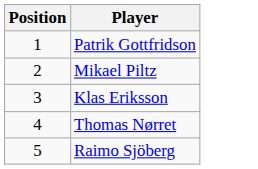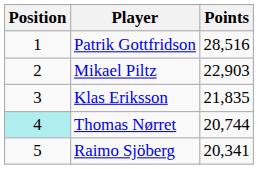 <table class=wikitable>
 <tr>
 <th>Position</th>
 <th>Player</th>
+<th>Points</th>
 </tr>
 <tr>
 <td align=center>1</td>
 <td> <a href='#'>Patrik Gottfridson</a></td>
+<td align=center>28,516</td>
 </tr>
 <tr>
 <td align=center>2</td>
 <td> <a href='#'>Mikael Piltz</a></td>
+<td align=center>22,903</td>
 </tr>
 <tr>
 <td align=center>3</td>
 <td> <a href='#'>Klas Eriksson</a></td>
+<td align=center>21,835</td>
 </tr>
 <tr>
-<td align=center>4</td>
+<td align=center style="background: paleturquoise;">4</td>
 <td> <a href='#'>Thomas Nørret</a></td>
+<td align=center>20,744</td>
 </tr>
 <tr>
 <td align=center>5</td>
 <td> <a href='#'>Raimo Sjöberg</a></td>
+<td align=center>20,341</td>
 </tr>
 </table>
